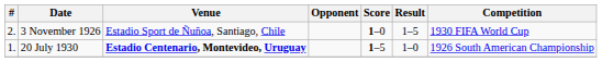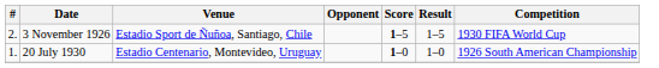 <table class="wikitable sortable" style="font-size:100%">
 <tr>
 <th>#</th>
 <th>Date</th>
 <th>Venue</th>
 <th>Opponent</th>
 <th>Score</th>
 <th>Result</th>
 <th>Competition</th>
 </tr>
 <tr>
 <td align=center>2.</td>
 <td>3 November 1926</td>
 <td><a href='#'>Estadio Sport de Ñuñoa</a>, Santiago, <a href='#'>Chile</a></td>
 <td></td>
-<td align=center><strong>1</strong>–0</td>
+<td align=center><strong>1</strong>–5</td>
 <td align=center>1–5</td>
 <td><a href='#'>1930 FIFA World Cup</a></td>
 </tr>
 <tr>
 <td align=center>1.</td>
 <td>20 July 1930</td>
-<td><strong><a href='#'>Estadio Centenario</a>, Montevideo, <a href='#'>Uruguay</a></strong></td>
+<td><a href='#'>Estadio Centenario</a>, Montevideo, <a href='#'>Uruguay</a></td>
 <td></td>
-<td align=center><strong>1</strong>–5</td>
+<td align=center><strong>1</strong>–0</td>
 <td align=center>1–0</td>
 <td><a href='#'>1926 South American Championship</a></td>
 </tr>
 <tr>
 </tr>
 </table>
